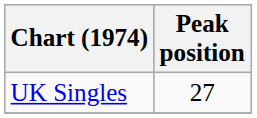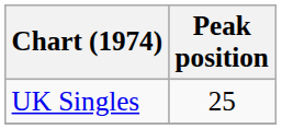 <table class="wikitable sortable">
 <tr>
 <th>Chart (1974)</th>
 <th>Peak<br>position</th>
 </tr>
 <tr>
 <td><a href='#'>UK Singles</a></td>
-<td style="text-align:center;">27</td>
+<td style="text-align:center;">25</td>
 </tr>
 <tr>
 </tr>
 </table>
